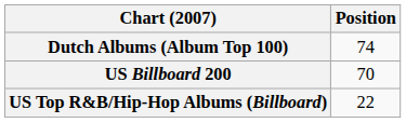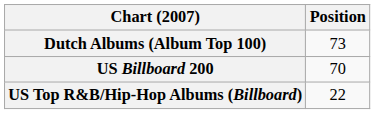 <table class="wikitable sortable plainrowheaders">
 <tr>
 <th scope="col">Chart (2007)</th>
 <th scope="col">Position</th>
 </tr>
 <tr>
 <th scope="row">Dutch Albums (Album Top 100)</th>
-<td style="text-align:center;">74</td>
+<td style="text-align:center;">73</td>
 </tr>
 <tr>
 <th scope="row">US <em>Billboard</em> 200</th>
 <td style="text-align:center;">70</td>
 </tr>
 <tr>
 <th scope="row">US Top R&B/Hip-Hop Albums (<em>Billboard</em>)</th>
 <td style="text-align:center;">22</td>
 </tr>
 </table>
